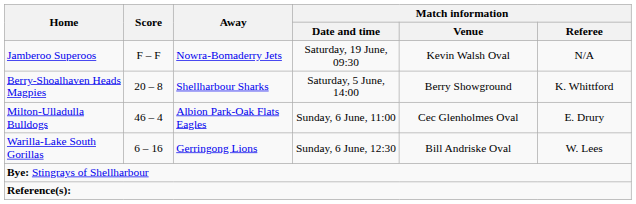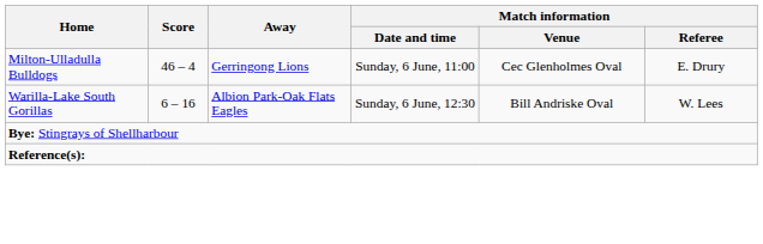 <table class="wikitable" width="100% text-align:center;">
 <tr>
 <th rowspan="2" width="19%">Home</th>
 <th rowspan="2" width="8%">Score</th>
 <th rowspan="2" width="19%">Away</th>
 <th colspan="3">Match information</th>
 </tr>
 <tr bgcolor="#CCCCCC">
 <th width="17%">Date and time</th>
 <th width="22%">Venue</th>
 <th>Referee</th>
 </tr>
 <tr>
-<td> <a href='#'>Jamberoo Superoos</a></td>
-<td style="text-align:center;">F – F</td>
-<td> <a href='#'>Nowra-Bomaderry Jets</a></td>
-<td style="text-align:center;">Saturday, 19 June, 09:30</td>
-<td style="text-align:center;">Kevin Walsh Oval</td>
-<td style="text-align:center;">N/A</td>
-</tr>
-<tr>
-<td> <a href='#'>Berry-Shoalhaven Heads Magpies</a></td>
-<td style="text-align:center;">20 – 8</td>
-<td> <a href='#'>Shellharbour Sharks</a></td>
-<td style="text-align:center;">Saturday, 5 June, 14:00</td>
-<td style="text-align:center;">Berry Showground</td>
-<td style="text-align:center;">K. Whittford</td>
-</tr>
-<tr>
 <td> <a href='#'>Milton-Ulladulla Bulldogs</a></td>
 <td style="text-align:center;">46 – 4</td>
-<td> <a href='#'>Albion Park-Oak Flats Eagles</a></td>
+<td> <a href='#'>Gerringong Lions</a></td>
 <td style="text-align:center;">Sunday, 6 June, 11:00</td>
 <td style="text-align:center;">Cec Glenholmes Oval</td>
 <td style="text-align:center;">E. Drury</td>
 </tr>
 <tr>
 <td> <a href='#'>Warilla-Lake South Gorillas</a></td>
 <td style="text-align:center;">6 – 16</td>
-<td> <a href='#'>Gerringong Lions</a></td>
+<td> <a href='#'>Albion Park-Oak Flats Eagles</a></td>
 <td style="text-align:center;">Sunday, 6 June, 12:30</td>
 <td style="text-align:center;">Bill Andriske Oval</td>
 <td style="text-align:center;">W. Lees</td>
 </tr>
 <tr>
 <td colspan="6" align="centre"><strong>Bye:</strong>  <a href='#'>Stingrays of Shellharbour</a></td>
 </tr>
 <tr>
 <td colspan="6"><strong>Reference(s):</strong> </td>
 </tr>
 </table>
